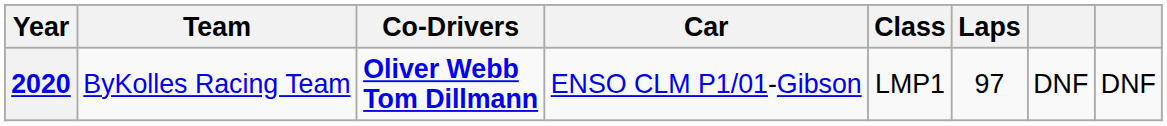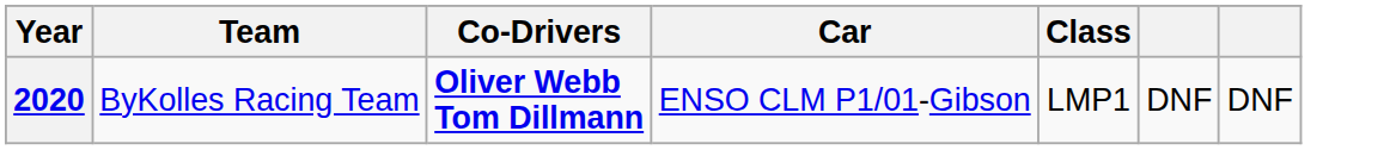 <table class="wikitable" style="text-align:center; font-size:90%">
 <tr>
 <th>Year</th>
 <th>Team</th>
 <th>Co-Drivers</th>
 <th>Car</th>
 <th>Class</th>
-<th>Laps</th>
 <th></th>
 <th></th>
 </tr>
 <tr>
 <th><a href='#'>2020</a></th>
 <td align="left"> <a href='#'>ByKolles Racing Team</a></td>
 <td align="left"><strong> <a href='#'>Oliver Webb</a><br> <a href='#'>Tom Dillmann</a></strong></td>
 <td align="left"><a href='#'>ENSO CLM P1/01</a>-<a href='#'>Gibson</a></td>
 <td>LMP1</td>
-<td>97</td>
 <td>DNF</td>
 <td>DNF</td>
 </tr>
 </table>
